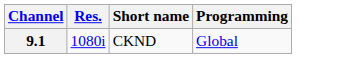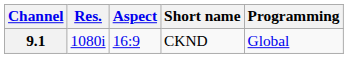 <table class="wikitable">
 <tr>
 <th><a href='#'>Channel</a></th>
 <th><a href='#'>Res.</a></th>
+<th><a href='#'>Aspect</a></th>
 <th>Short name</th>
 <th>Programming</th>
 </tr>
 <tr>
 <th scope = "row">9.1</th>
 <td><a href='#'>1080i</a></td>
+<td><a href='#'>16:9</a></td>
 <td>CKND</td>
 <td><a href='#'>Global</a></td>
 </tr>
 </table>
